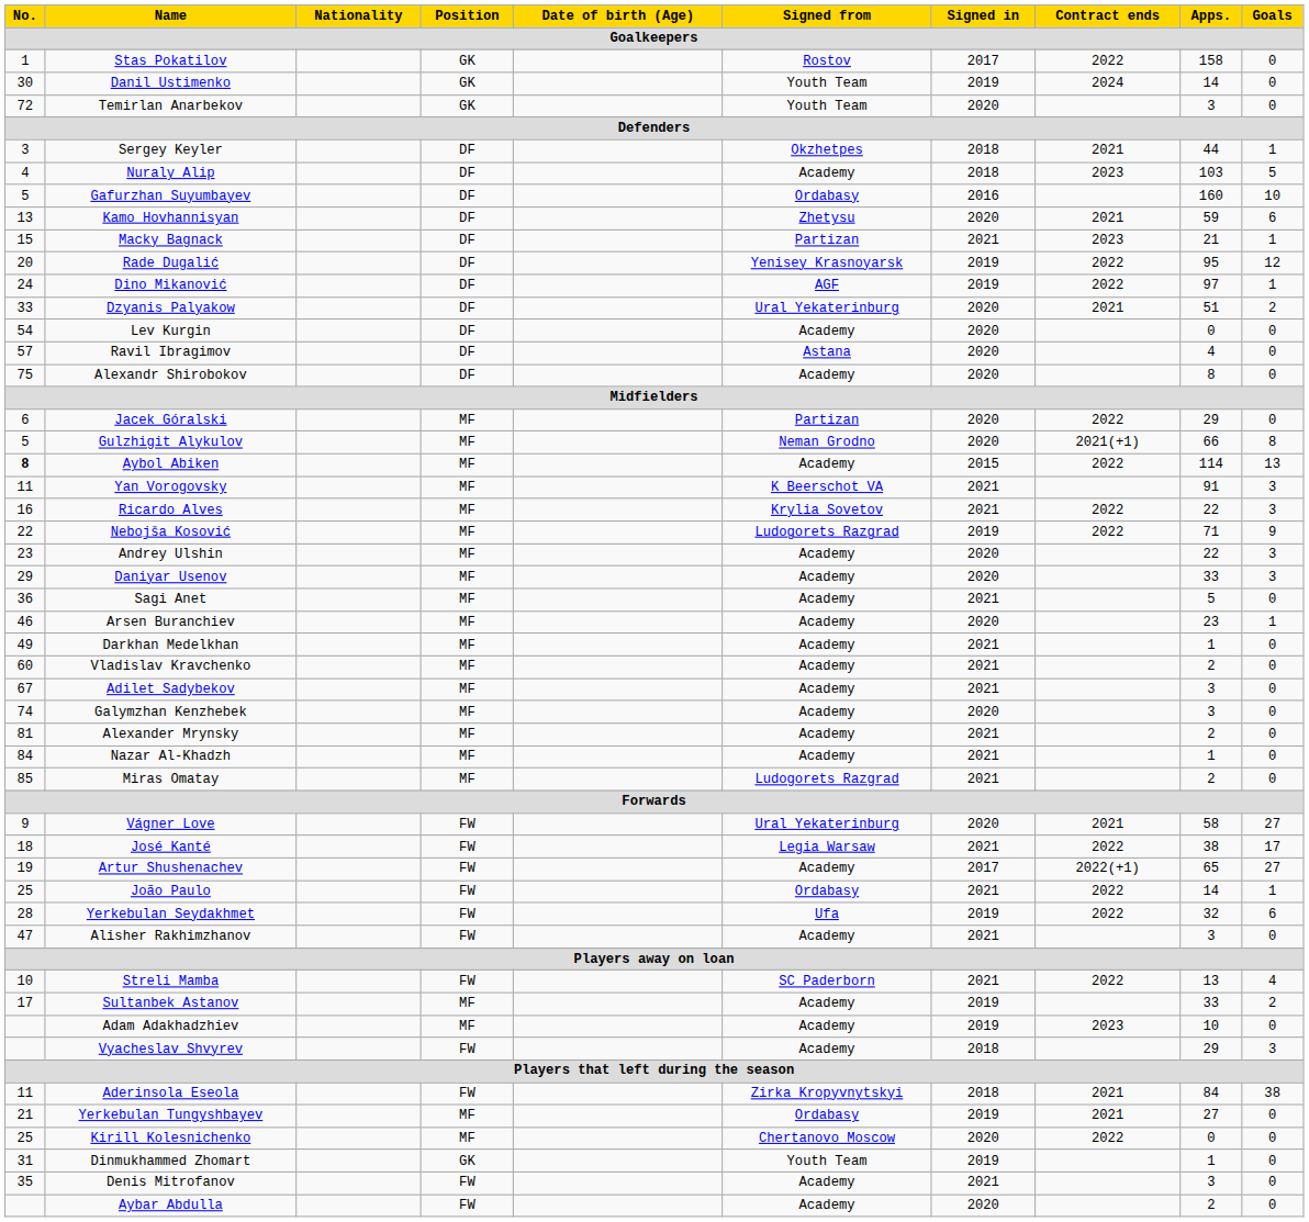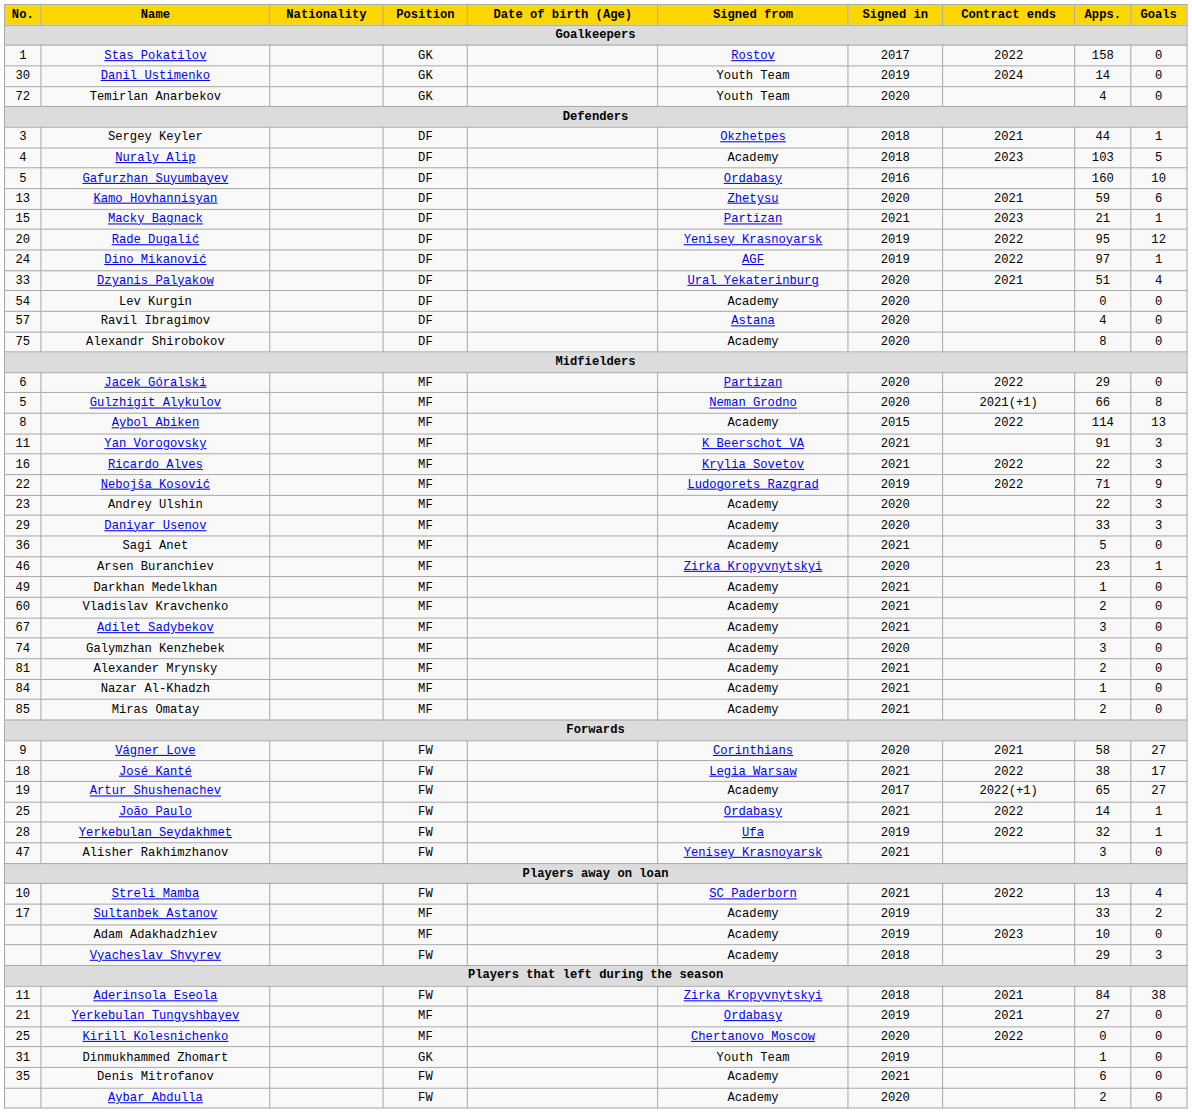 <table class="wikitable"  style="text-align:center; font-size:90%; width:90%;">
 <tr>
 <th style="background:#FFD700; color:#000000; text-align:center;">No.</th>
 <th style="background:#FFD700; color:#000000; text-align:center;">Name</th>
 <th style="background:#FFD700; color:#000000; text-align:center;">Nationality</th>
 <th style="background:#FFD700; color:#000000; text-align:center;">Position</th>
 <th style="background:#FFD700; color:#000000; text-align:center;">Date of birth (Age)</th>
 <th style="background:#FFD700; color:#000000; text-align:center;">Signed from</th>
 <th style="background:#FFD700; color:#000000; text-align:center;">Signed in</th>
 <th style="background:#FFD700; color:#000000; text-align:center;">Contract ends</th>
 <th style="background:#FFD700; color:#000000; text-align:center;">Apps.</th>
 <th style="background:#FFD700; color:#000000; text-align:center;">Goals</th>
 </tr>
 <tr>
 <th colspan="11"  style="background:#dcdcdc; text-align:center;">Goalkeepers</th>
 </tr>
 <tr>
 <td>1</td>
 <td><a href='#'>Stas Pokatilov</a></td>
 <td></td>
 <td>GK</td>
 <td></td>
 <td><a href='#'>Rostov</a></td>
 <td>2017</td>
 <td>2022</td>
 <td>158</td>
 <td>0</td>
 </tr>
 <tr>
 <td>30</td>
 <td><a href='#'>Danil Ustimenko</a></td>
 <td></td>
 <td>GK</td>
 <td></td>
 <td>Youth Team</td>
 <td>2019</td>
 <td>2024</td>
 <td>14</td>
 <td>0</td>
 </tr>
 <tr>
 <td>72</td>
 <td>Temirlan Anarbekov</td>
 <td></td>
 <td>GK</td>
 <td></td>
 <td>Youth Team</td>
 <td>2020</td>
 <td></td>
-<td>3</td>
+<td>4</td>
 <td>0</td>
 </tr>
 <tr>
 <th colspan="11"  style="background:#dcdcdc; text-align:center;">Defenders</th>
 </tr>
 <tr>
 <td>3</td>
 <td>Sergey Keyler</td>
 <td></td>
 <td>DF</td>
 <td></td>
 <td><a href='#'>Okzhetpes</a></td>
 <td>2018</td>
 <td>2021</td>
 <td>44</td>
 <td>1</td>
 </tr>
 <tr>
 <td>4</td>
 <td><a href='#'>Nuraly Alip</a></td>
 <td></td>
 <td>DF</td>
 <td></td>
 <td>Academy</td>
 <td>2018</td>
 <td>2023</td>
 <td>103</td>
 <td>5</td>
 </tr>
 <tr>
 <td>5</td>
 <td><a href='#'>Gafurzhan Suyumbayev</a></td>
 <td></td>
 <td>DF</td>
 <td></td>
 <td><a href='#'>Ordabasy</a></td>
 <td>2016</td>
 <td></td>
 <td>160</td>
 <td>10</td>
 </tr>
 <tr>
 <td>13</td>
 <td><a href='#'>Kamo Hovhannisyan</a></td>
 <td></td>
 <td>DF</td>
 <td></td>
 <td><a href='#'>Zhetysu</a></td>
 <td>2020</td>
 <td>2021</td>
 <td>59</td>
 <td>6</td>
 </tr>
 <tr>
 <td>15</td>
 <td><a href='#'>Macky Bagnack</a></td>
 <td></td>
 <td>DF</td>
 <td></td>
 <td><a href='#'>Partizan</a></td>
 <td>2021</td>
 <td>2023</td>
 <td>21</td>
 <td>1</td>
 </tr>
 <tr>
 <td>20</td>
 <td><a href='#'>Rade Dugalić</a></td>
 <td></td>
 <td>DF</td>
 <td></td>
 <td><a href='#'>Yenisey Krasnoyarsk</a></td>
 <td>2019</td>
 <td>2022</td>
 <td>95</td>
 <td>12</td>
 </tr>
 <tr>
 <td>24</td>
 <td><a href='#'>Dino Mikanović</a></td>
 <td></td>
 <td>DF</td>
 <td></td>
 <td><a href='#'>AGF</a></td>
 <td>2019</td>
 <td>2022</td>
 <td>97</td>
 <td>1</td>
 </tr>
 <tr>
 <td>33</td>
 <td><a href='#'>Dzyanis Palyakow</a></td>
 <td></td>
 <td>DF</td>
 <td></td>
 <td><a href='#'>Ural Yekaterinburg</a></td>
 <td>2020</td>
 <td>2021</td>
 <td>51</td>
-<td>2</td>
+<td>4</td>
 </tr>
 <tr>
 <td>54</td>
 <td>Lev Kurgin</td>
 <td></td>
 <td>DF</td>
 <td></td>
 <td>Academy</td>
 <td>2020</td>
 <td></td>
 <td>0</td>
 <td>0</td>
 </tr>
 <tr>
 <td>57</td>
 <td>Ravil Ibragimov</td>
 <td></td>
 <td>DF</td>
 <td></td>
 <td><a href='#'>Astana</a></td>
 <td>2020</td>
 <td></td>
 <td>4</td>
 <td>0</td>
 </tr>
 <tr>
 <td>75</td>
 <td>Alexandr Shirobokov</td>
 <td></td>
 <td>DF</td>
 <td></td>
 <td>Academy</td>
 <td>2020</td>
 <td></td>
 <td>8</td>
 <td>0</td>
 </tr>
 <tr>
 <th colspan="11"  style="background:#dcdcdc; text-align:center;">Midfielders</th>
 </tr>
 <tr>
 <td>6</td>
 <td><a href='#'>Jacek Góralski</a></td>
 <td></td>
 <td>MF</td>
 <td></td>
 <td><a href='#'>Partizan</a></td>
 <td>2020</td>
 <td>2022</td>
 <td>29</td>
 <td>0</td>
 </tr>
 <tr>
 <td>5</td>
 <td><a href='#'>Gulzhigit Alykulov</a></td>
 <td></td>
 <td>MF</td>
 <td></td>
 <td><a href='#'>Neman Grodno</a></td>
 <td>2020</td>
 <td>2021(+1)</td>
 <td>66</td>
 <td>8</td>
 </tr>
 <tr>
-<td><strong>8</strong></td>
+<td>8</td>
 <td><a href='#'>Aybol Abiken</a></td>
 <td></td>
 <td>MF</td>
 <td></td>
 <td>Academy</td>
 <td>2015</td>
 <td>2022</td>
 <td>114</td>
 <td>13</td>
 </tr>
 <tr>
 <td>11</td>
 <td><a href='#'>Yan Vorogovsky</a></td>
 <td></td>
 <td>MF</td>
 <td></td>
 <td><a href='#'>K Beerschot VA</a></td>
 <td>2021</td>
 <td></td>
 <td>91</td>
 <td>3</td>
 </tr>
 <tr>
 <td>16</td>
 <td><a href='#'>Ricardo Alves</a></td>
 <td></td>
 <td>MF</td>
 <td></td>
 <td><a href='#'>Krylia Sovetov</a></td>
 <td>2021</td>
 <td>2022</td>
 <td>22</td>
 <td>3</td>
 </tr>
 <tr>
 <td>22</td>
 <td><a href='#'>Nebojša Kosović</a></td>
 <td></td>
 <td>MF</td>
 <td></td>
 <td><a href='#'>Ludogorets Razgrad</a></td>
 <td>2019</td>
 <td>2022</td>
 <td>71</td>
 <td>9</td>
 </tr>
 <tr>
 <td>23</td>
 <td>Andrey Ulshin</td>
 <td></td>
 <td>MF</td>
 <td></td>
 <td>Academy</td>
 <td>2020</td>
 <td></td>
 <td>22</td>
 <td>3</td>
 </tr>
 <tr>
 <td>29</td>
 <td><a href='#'>Daniyar Usenov</a></td>
 <td></td>
 <td>MF</td>
 <td></td>
 <td>Academy</td>
 <td>2020</td>
 <td></td>
 <td>33</td>
 <td>3</td>
 </tr>
 <tr>
 <td>36</td>
 <td>Sagi Anet</td>
 <td></td>
 <td>MF</td>
 <td></td>
 <td>Academy</td>
 <td>2021</td>
 <td></td>
 <td>5</td>
 <td>0</td>
 </tr>
 <tr>
 <td>46</td>
 <td>Arsen Buranchiev</td>
 <td></td>
 <td>MF</td>
 <td></td>
-<td>Academy</td>
+<td><a href='#'>Zirka Kropyvnytskyi</a></td>
 <td>2020</td>
 <td></td>
 <td>23</td>
 <td>1</td>
 </tr>
 <tr>
 <td>49</td>
 <td>Darkhan Medelkhan</td>
 <td></td>
 <td>MF</td>
 <td></td>
 <td>Academy</td>
 <td>2021</td>
 <td></td>
 <td>1</td>
 <td>0</td>
 </tr>
 <tr>
 <td>60</td>
 <td>Vladislav Kravchenko</td>
 <td></td>
 <td>MF</td>
 <td></td>
 <td>Academy</td>
 <td>2021</td>
 <td></td>
 <td>2</td>
 <td>0</td>
 </tr>
 <tr>
 <td>67</td>
 <td><a href='#'>Adilet Sadybekov</a></td>
 <td></td>
 <td>MF</td>
 <td></td>
 <td>Academy</td>
 <td>2021</td>
 <td></td>
 <td>3</td>
 <td>0</td>
 </tr>
 <tr>
 <td>74</td>
 <td>Galymzhan Kenzhebek</td>
 <td></td>
 <td>MF</td>
 <td></td>
 <td>Academy</td>
 <td>2020</td>
 <td></td>
 <td>3</td>
 <td>0</td>
 </tr>
 <tr>
 <td>81</td>
 <td>Alexander Mrynsky</td>
 <td></td>
 <td>MF</td>
 <td></td>
 <td>Academy</td>
 <td>2021</td>
 <td></td>
 <td>2</td>
 <td>0</td>
 </tr>
 <tr>
 <td>84</td>
 <td>Nazar Al-Khadzh</td>
 <td></td>
 <td>MF</td>
 <td></td>
 <td>Academy</td>
 <td>2021</td>
 <td></td>
 <td>1</td>
 <td>0</td>
 </tr>
 <tr>
 <td>85</td>
 <td>Miras Omatay</td>
 <td></td>
 <td>MF</td>
 <td></td>
-<td><a href='#'>Ludogorets Razgrad</a></td>
+<td>Academy</td>
 <td>2021</td>
 <td></td>
 <td>2</td>
 <td>0</td>
 </tr>
 <tr>
 <th colspan="11"  style="background:#dcdcdc; text-align:center;">Forwards</th>
 </tr>
 <tr>
 <td>9</td>
 <td><a href='#'>Vágner Love</a></td>
 <td></td>
 <td>FW</td>
 <td></td>
-<td><a href='#'>Ural Yekaterinburg</a></td>
+<td><a href='#'>Corinthians</a></td>
 <td>2020</td>
 <td>2021</td>
 <td>58</td>
 <td>27</td>
 </tr>
 <tr>
 <td>18</td>
 <td><a href='#'>José Kanté</a></td>
 <td></td>
 <td>FW</td>
 <td></td>
 <td><a href='#'>Legia Warsaw</a></td>
 <td>2021</td>
 <td>2022</td>
 <td>38</td>
 <td>17</td>
 </tr>
 <tr>
 <td>19</td>
 <td><a href='#'>Artur Shushenachev</a></td>
 <td></td>
 <td>FW</td>
 <td></td>
 <td>Academy</td>
 <td>2017</td>
 <td>2022(+1)</td>
 <td>65</td>
 <td>27</td>
 </tr>
 <tr>
 <td>25</td>
 <td><a href='#'>João Paulo</a></td>
 <td></td>
 <td>FW</td>
 <td></td>
 <td><a href='#'>Ordabasy</a></td>
 <td>2021</td>
 <td>2022</td>
 <td>14</td>
 <td>1</td>
 </tr>
 <tr>
 <td>28</td>
 <td><a href='#'>Yerkebulan Seydakhmet</a></td>
 <td></td>
 <td>FW</td>
 <td></td>
 <td><a href='#'>Ufa</a></td>
 <td>2019</td>
 <td>2022</td>
 <td>32</td>
-<td>6</td>
+<td>1</td>
 </tr>
 <tr>
 <td>47</td>
 <td>Alisher Rakhimzhanov</td>
 <td></td>
 <td>FW</td>
 <td></td>
-<td>Academy</td>
+<td><a href='#'>Yenisey Krasnoyarsk</a></td>
 <td>2021</td>
 <td></td>
 <td>3</td>
 <td>0</td>
 </tr>
 <tr>
 <th colspan="11"  style="background:#dcdcdc; text-align:center;">Players away on loan</th>
 </tr>
 <tr>
 <td>10</td>
 <td><a href='#'>Streli Mamba</a></td>
 <td></td>
 <td>FW</td>
 <td></td>
 <td><a href='#'>SC Paderborn</a></td>
 <td>2021</td>
 <td>2022</td>
 <td>13</td>
 <td>4</td>
 </tr>
 <tr>
 <td>17</td>
 <td><a href='#'>Sultanbek Astanov</a></td>
 <td></td>
 <td>MF</td>
 <td></td>
 <td>Academy</td>
 <td>2019</td>
 <td></td>
 <td>33</td>
 <td>2</td>
 </tr>
 <tr>
 <td></td>
 <td>Adam Adakhadzhiev</td>
 <td></td>
 <td>MF</td>
 <td></td>
 <td>Academy</td>
 <td>2019</td>
 <td>2023</td>
 <td>10</td>
 <td>0</td>
 </tr>
 <tr>
 <td></td>
 <td><a href='#'>Vyacheslav Shvyrev</a></td>
 <td></td>
 <td>FW</td>
 <td></td>
 <td>Academy</td>
 <td>2018</td>
 <td></td>
 <td>29</td>
 <td>3</td>
 </tr>
 <tr>
 <th colspan="11"  style="background:#dcdcdc; text-align:center;">Players that left during the season</th>
 </tr>
 <tr>
 <td>11</td>
 <td><a href='#'>Aderinsola Eseola</a></td>
 <td></td>
 <td>FW</td>
 <td></td>
 <td><a href='#'>Zirka Kropyvnytskyi</a></td>
 <td>2018</td>
 <td>2021</td>
 <td>84</td>
 <td>38</td>
 </tr>
 <tr>
 <td>21</td>
 <td><a href='#'>Yerkebulan Tungyshbayev</a></td>
 <td></td>
 <td>MF</td>
 <td></td>
 <td><a href='#'>Ordabasy</a></td>
 <td>2019</td>
 <td>2021</td>
 <td>27</td>
 <td>0</td>
 </tr>
 <tr>
 <td>25</td>
 <td><a href='#'>Kirill Kolesnichenko</a></td>
 <td></td>
 <td>MF</td>
 <td></td>
 <td><a href='#'>Chertanovo Moscow</a></td>
 <td>2020</td>
 <td>2022</td>
 <td>0</td>
 <td>0</td>
 </tr>
 <tr>
 <td>31</td>
 <td>Dinmukhammed Zhomart</td>
 <td></td>
 <td>GK</td>
 <td></td>
 <td>Youth Team</td>
 <td>2019</td>
 <td></td>
 <td>1</td>
 <td>0</td>
 </tr>
 <tr>
 <td>35</td>
 <td>Denis Mitrofanov</td>
 <td></td>
 <td>FW</td>
 <td></td>
 <td>Academy</td>
 <td>2021</td>
 <td></td>
-<td>3</td>
+<td>6</td>
 <td>0</td>
 </tr>
 <tr>
 <td></td>
 <td><a href='#'>Aybar Abdulla</a></td>
 <td></td>
 <td>FW</td>
 <td></td>
 <td>Academy</td>
 <td>2020</td>
 <td></td>
 <td>2</td>
 <td>0</td>
 </tr>
 </table>
